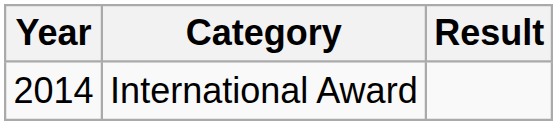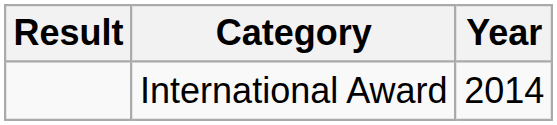 <table class="wikitable">
 <tr>
+<th>Result</th>
+<th>Category</th>
 <th>Year</th>
-<th>Category</th>
-<th>Result</th>
 </tr>
 <tr>
+<td></td>
+<td>International Award</td>
 <td>2014</td>
-<td>International Award</td>
-<td></td>
 </tr>
 </table>
